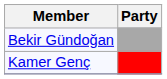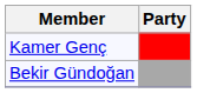 <table class=wikitable style="border:1px solid #8888aa; background-color:#f7f8ff; padding:0px; font-size:90%;">
 <tr>
 <th>Member</th>
 <th>Party</th>
 </tr>
 <tr>
+<td><a href='#'>Kamer Genç</a></td>
+<td style="background: #ff0000"></td>
+</tr>
+<tr>
 <td><a href='#'>Bekir Gündoğan</a></td>
 <td style="background: #a8a8a8"></td>
 </tr>
 <tr>
-<td><a href='#'>Kamer Genç</a></td>
-<td style="background: #ff0000"></td>
-</tr>
-<tr>
 </tr>
 </table>
